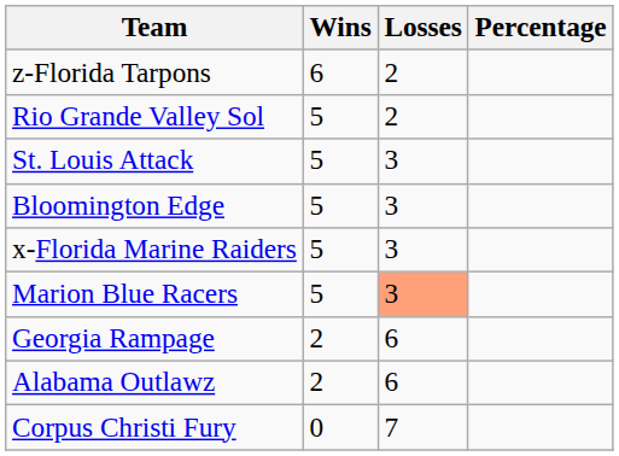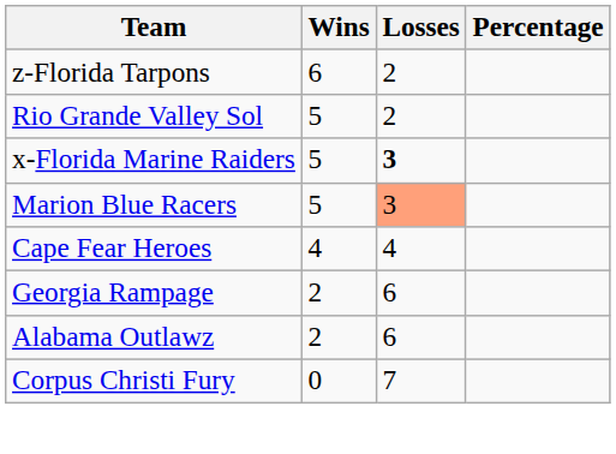 <table class="wikitable">
 <tr>
 <th>Team</th>
 <th>Wins</th>
 <th>Losses</th>
 <th>Percentage</th>
 </tr>
 <tr>
 <td>z-Florida Tarpons</td>
 <td>6</td>
 <td>2</td>
 <td></td>
 </tr>
 <tr>
 <td><a href='#'>Rio Grande Valley Sol</a></td>
 <td>5</td>
 <td>2</td>
 <td></td>
 </tr>
 <tr>
-<td><a href='#'>St. Louis Attack</a></td>
-<td>5</td>
-<td>3</td>
-<td></td>
-</tr>
-<tr>
-<td><a href='#'>Bloomington Edge</a></td>
-<td>5</td>
-<td>3</td>
-<td></td>
-</tr>
-<tr>
 <td>x-<a href='#'>Florida Marine Raiders</a></td>
 <td>5</td>
-<td>3</td>
+<td><strong>3</strong></td>
 <td></td>
 </tr>
 <tr>
 <td><a href='#'>Marion Blue Racers</a></td>
 <td>5</td>
 <td style="background: lightsalmon;">3</td>
+<td></td>
+</tr>
+<tr>
+<td><a href='#'>Cape Fear Heroes</a></td>
+<td>4</td>
+<td>4</td>
 <td></td>
 </tr>
 <tr>
 <td><a href='#'>Georgia Rampage</a></td>
 <td>2</td>
 <td>6</td>
 <td></td>
 </tr>
 <tr>
 <td><a href='#'>Alabama Outlawz</a></td>
 <td>2</td>
 <td>6</td>
 <td></td>
 </tr>
 <tr>
 <td><a href='#'>Corpus Christi Fury</a></td>
 <td>0</td>
 <td>7</td>
 <td></td>
 </tr>
 </table>
